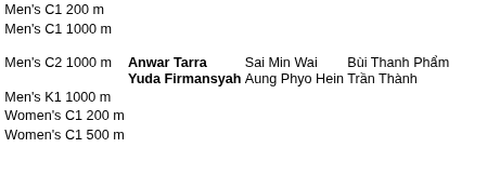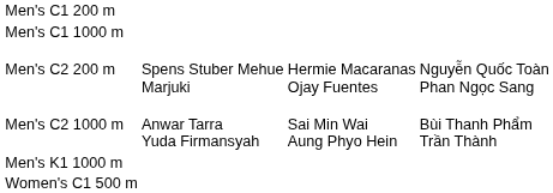 <table>
 <tr>
 <td>Men's C1 200 m</td>
 <td></td>
 <td></td>
 <td></td>
 </tr>
 <tr>
 <td>Men's C1 1000 m</td>
 <td></td>
 <td></td>
 <td></td>
 </tr>
 <tr>
+<td>Men's C2 200 m</td>
+<td><br>Spens Stuber Mehue<br>Marjuki</td>
+<td><br>Hermie Macaranas<br>Ojay Fuentes</td>
+<td><br>Nguyễn Quốc Toàn<br>Phan Ngọc Sang</td>
+</tr>
+<tr>
 <td>Men's C2 1000 m</td>
-<td><strong><br>Anwar Tarra<br>Yuda Firmansyah</strong></td>
+<td><br>Anwar Tarra<br>Yuda Firmansyah</td>
 <td><br>Sai Min Wai<br>Aung Phyo Hein</td>
 <td><br>Bùi Thanh Phẩm<br>Trần Thành</td>
 </tr>
 <tr>
 <td>Men's K1 1000 m</td>
-<td></td>
-<td></td>
-<td></td>
-</tr>
-<tr>
-<td>Women's C1 200 m</td>
 <td></td>
 <td></td>
 <td></td>
 </tr>
 <tr>
 <td>Women's C1 500 m</td>
 <td></td>
 <td></td>
 <td></td>
 </tr>
 </table>
